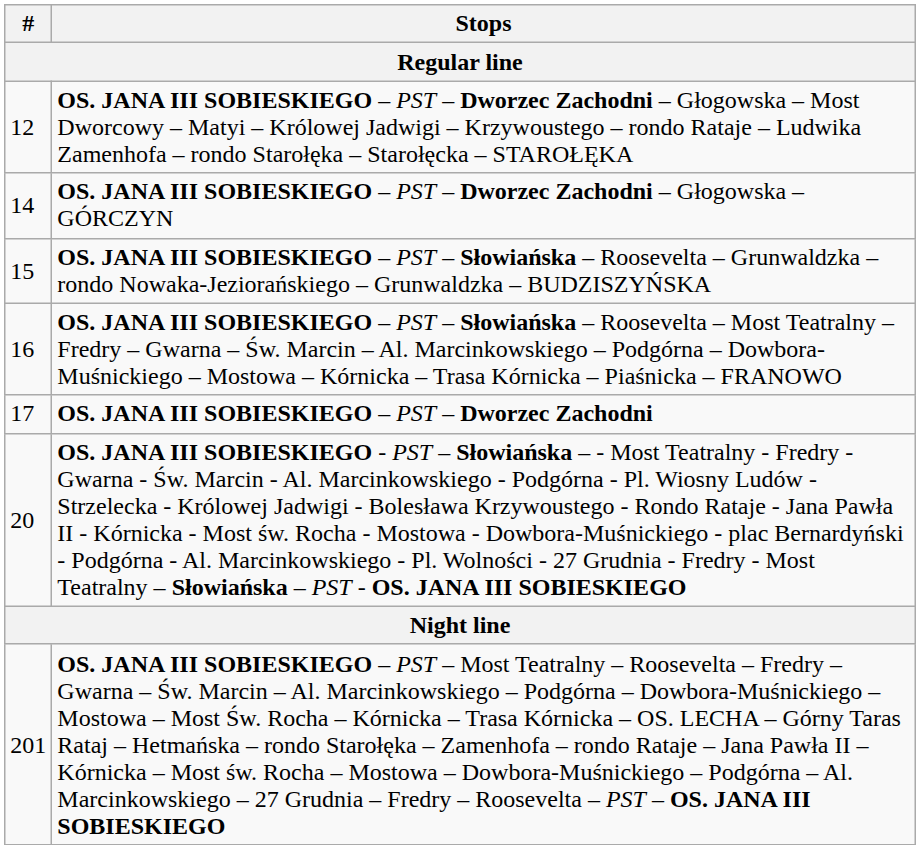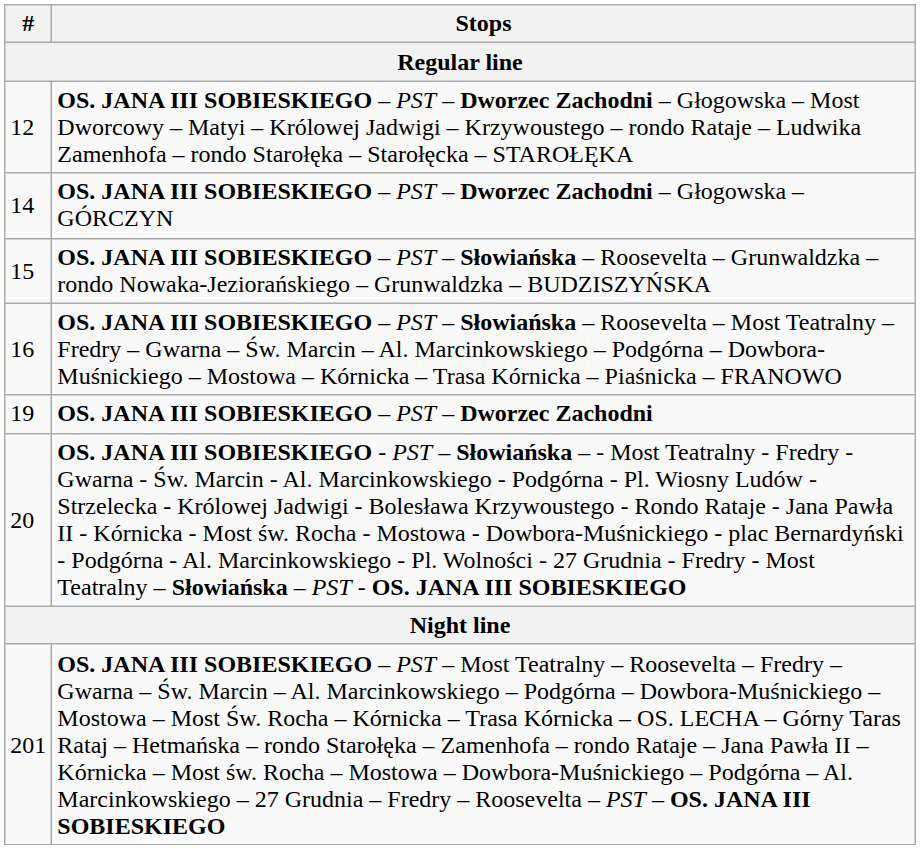 <table class="wikitable">
 <tr>
 <th>#</th>
 <th>Stops</th>
 </tr>
 <tr>
 <th colspan="2">Regular line</th>
 </tr>
 <tr>
 <td>12</td>
 <td><strong>OS. JANA III SOBIESKIEGO</strong> – <em>PST</em> – <strong>Dworzec Zachodni</strong> – Głogowska – Most Dworcowy – Matyi – Królowej Jadwigi – Krzywoustego – rondo Rataje – Ludwika Zamenhofa – rondo Starołęka – Starołęcka – STAROŁĘKA</td>
 </tr>
 <tr>
 <td>14</td>
 <td><strong>OS. JANA III SOBIESKIEGO</strong> – <em>PST</em> – <strong>Dworzec Zachodni</strong> – Głogowska – GÓRCZYN</td>
 </tr>
 <tr>
 <td>15</td>
 <td><strong>OS. JANA III SOBIESKIEGO</strong> – <em>PST</em> – <strong>Słowiańska</strong> – Roosevelta – Grunwaldzka – rondo Nowaka-Jeziorańskiego – Grunwaldzka – BUDZISZYŃSKA</td>
 </tr>
 <tr>
 <td>16</td>
 <td><strong>OS. JANA III SOBIESKIEGO</strong> – <em>PST</em> – <strong>Słowiańska</strong>  – Roosevelta – Most Teatralny – Fredry – Gwarna – Św. Marcin – Al. Marcinkowskiego – Podgórna – Dowbora-Muśnickiego – Mostowa – Kórnicka – Trasa Kórnicka – Piaśnicka – FRANOWO</td>
 </tr>
 <tr>
-<td>17</td>
+<td>19</td>
 <td><strong>OS. JANA III SOBIESKIEGO</strong> – <em>PST</em> – <strong>Dworzec Zachodni</strong></td>
 </tr>
 <tr>
 <td>20</td>
 <td><strong>OS. JANA III SOBIESKIEGO</strong> - <em>PST</em> – <strong>Słowiańska</strong> – - Most Teatralny - Fredry - Gwarna - Św. Marcin - Al. Marcinkowskiego - Podgórna - Pl. Wiosny Ludów - Strzelecka - Królowej Jadwigi - Bolesława Krzywoustego - Rondo Rataje - Jana Pawła II - Kórnicka - Most św. Rocha - Mostowa - Dowbora-Muśnickiego - plac Bernardyński - Podgórna - Al. Marcinkowskiego - Pl. Wolności - 27 Grudnia - Fredry - Most Teatralny – <strong>Słowiańska</strong> – <em>PST</em> - <strong>OS. JANA III SOBIESKIEGO</strong></td>
 </tr>
 <tr>
 <th colspan="2">Night line</th>
 </tr>
 <tr>
 <td>201</td>
 <td><strong>OS. JANA III SOBIESKIEGO</strong> – <em>PST</em> – Most Teatralny – Roosevelta – Fredry – Gwarna – Św. Marcin – Al. Marcinkowskiego – Podgórna – Dowbora-Muśnickiego – Mostowa – Most Św. Rocha – Kórnicka – Trasa Kórnicka – OS. LECHA – Górny Taras Rataj – Hetmańska – rondo Starołęka – Zamenhofa – rondo Rataje – Jana Pawła II – Kórnicka – Most św. Rocha – Mostowa – Dowbora-Muśnickiego – Podgórna – Al. Marcinkowskiego – 27 Grudnia – Fredry – Roosevelta – <em>PST</em> – <strong>OS. JANA III SOBIESKIEGO</strong></td>
 </tr>
 </table>
